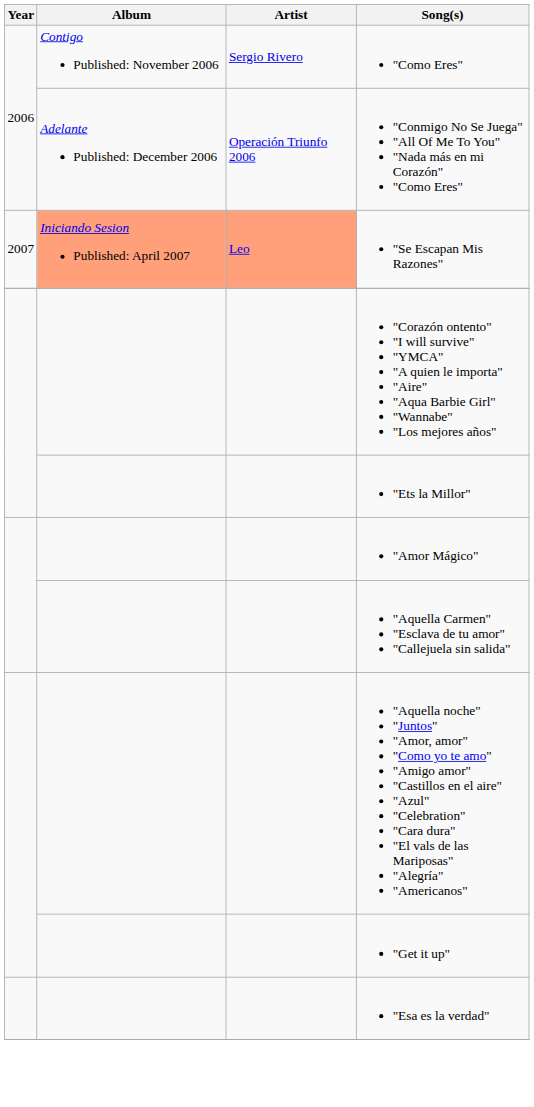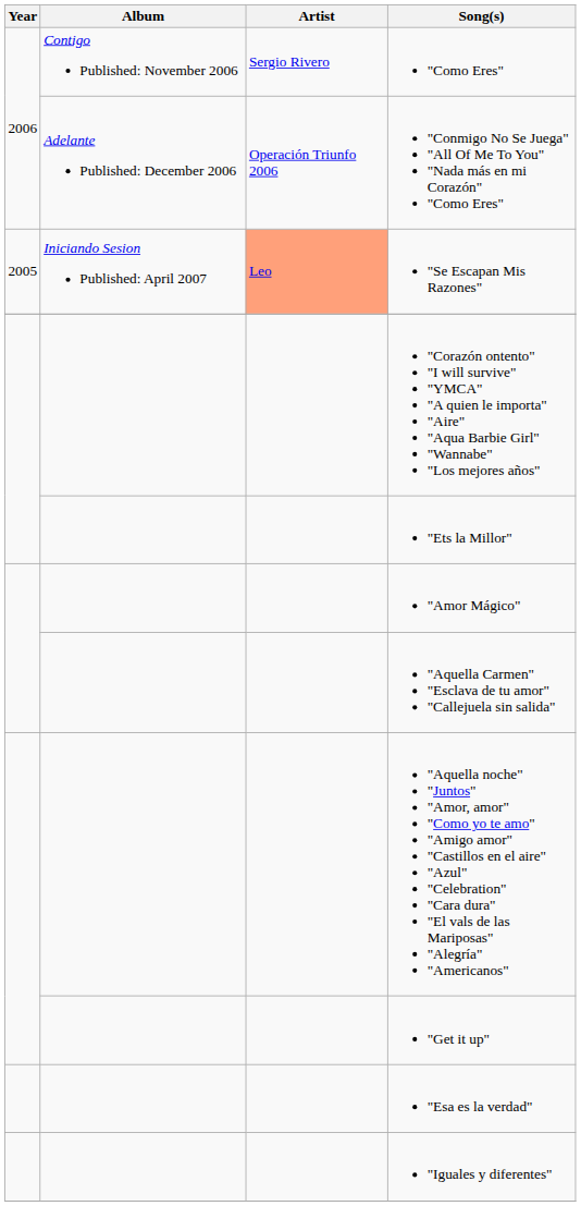 <table class="wikitable">
 <tr>
 <th width="28">Year</th>
 <th width="220">Album</th>
 <th width="150">Artist</th>
 <th width="200">Song(s)</th>
 </tr>
 <tr>
 <td rowspan="2">2006</td>
 <td><em><a href='#'>Contigo</a></em><br><ul><li>Published: November 2006</li></ul></td>
 <td><a href='#'>Sergio Rivero</a></td>
 <td><br><ul><li>"Como Eres"</li></ul></td>
 </tr>
 <tr>
 <td><em><a href='#'>Adelante</a></em><br><ul><li>Published: December 2006</li></ul></td>
 <td><a href='#'>Operación Triunfo 2006</a></td>
 <td><br><ul><li>"Conmigo No Se Juega"</li><li>"All Of Me To You"</li><li>"Nada más en mi Corazón"</li><li>"Como Eres"</li></ul></td>
 </tr>
 <tr>
-<td>2007</td>
-<td style="background: lightsalmon;"><em><a href='#'>Iniciando Sesion</a></em><br><ul><li>Published: April 2007</li></ul></td>
+<td>2005</td>
+<td><em><a href='#'>Iniciando Sesion</a></em><br><ul><li>Published: April 2007</li></ul></td>
 <td style="background: lightsalmon;"><a href='#'>Leo</a></td>
 <td><br><ul><li>"Se Escapan Mis Razones"</li></ul></td>
 </tr>
 <tr>
 </tr>
 <tr>
 <td rowspan="2"></td>
 <td></td>
 <td></td>
 <td><br><ul><li>"Corazón  ontento"</li><li>"I will survive"</li><li>"YMCA"</li><li>"A quien le importa"</li><li>"Aire"</li><li>"Aqua Barbie Girl"</li><li>"Wannabe"</li><li>"Los mejores años"</li></ul></td>
 </tr>
 <tr>
 <td></td>
 <td></td>
 <td><br><ul><li>"Ets la Millor"</li></ul></td>
 </tr>
 <tr>
 <td rowspan="2"></td>
 <td></td>
 <td></td>
 <td><br><ul><li>"Amor Mágico"</li></ul></td>
 </tr>
 <tr>
 <td></td>
 <td></td>
 <td><br><ul><li>"Aquella Carmen"</li><li>"Esclava de tu amor"</li><li>"Callejuela sin salida"</li></ul></td>
 </tr>
 <tr>
 <td rowspan="2"></td>
 <td></td>
 <td></td>
 <td><br><ul><li>"Aquella noche"</li><li>"<a href='#'>Juntos</a>"</li><li>"Amor, amor"</li><li>"<a href='#'>Como yo te amo</a>"</li><li>"Amigo amor"</li><li>"Castillos en el aire"</li><li>"Azul"</li><li>"Celebration"</li><li>"Cara dura"</li><li>"El vals de las Mariposas"</li><li>"Alegría"</li><li>"Americanos"</li></ul></td>
 </tr>
 <tr>
 <td></td>
 <td></td>
 <td><br><ul><li>"Get it up"</li></ul></td>
 </tr>
 <tr>
 <td></td>
 <td></td>
 <td></td>
 <td><br><ul><li>"Esa es la verdad"</li></ul></td>
 </tr>
 <tr>
+<td></td>
+<td></td>
+<td></td>
+<td><br><ul><li>"Iguales y diferentes"</li></ul></td>
+</tr>
+<tr>
 </tr>
 </table>
